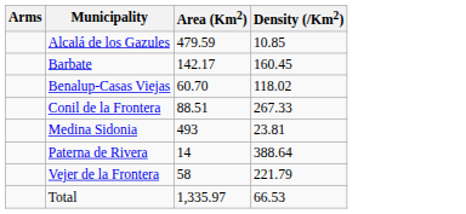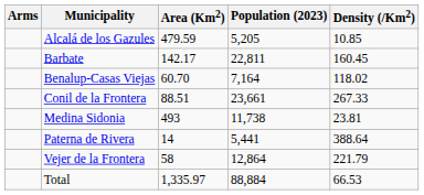 <table class="wikitable sortable">
 <tr>
 <th>Arms</th>
 <th>Municipality</th>
 <th>Area (Km<sup>2</sup>)</th>
+<th>Population (2023)</th>
 <th>Density (/Km<sup>2</sup>)</th>
 </tr>
 <tr>
 <td></td>
 <td><a href='#'>Alcalá de los Gazules</a></td>
 <td>479.59</td>
+<td>5,205</td>
 <td>10.85</td>
 </tr>
 <tr>
 <td></td>
 <td><a href='#'>Barbate</a></td>
 <td>142.17</td>
+<td>22,811</td>
 <td>160.45</td>
 </tr>
 <tr>
 <td></td>
 <td><a href='#'>Benalup-Casas Viejas</a></td>
 <td>60.70</td>
+<td>7,164</td>
 <td>118.02</td>
 </tr>
 <tr>
 <td></td>
 <td><a href='#'>Conil de la Frontera</a></td>
 <td>88.51</td>
+<td>23,661</td>
 <td>267.33</td>
 </tr>
 <tr>
 <td></td>
 <td><a href='#'>Medina Sidonia</a></td>
 <td>493</td>
+<td>11,738</td>
 <td>23.81</td>
 </tr>
 <tr>
 <td></td>
 <td><a href='#'>Paterna de Rivera</a></td>
 <td>14</td>
+<td>5,441</td>
 <td>388.64</td>
 </tr>
 <tr>
 <td></td>
 <td><a href='#'>Vejer de la Frontera</a></td>
 <td>58</td>
+<td>12,864</td>
 <td>221.79</td>
 </tr>
 <tr>
 <td></td>
 <td>Total</td>
 <td>1,335.97</td>
+<td>88,884</td>
 <td>66.53</td>
 </tr>
 </table>
